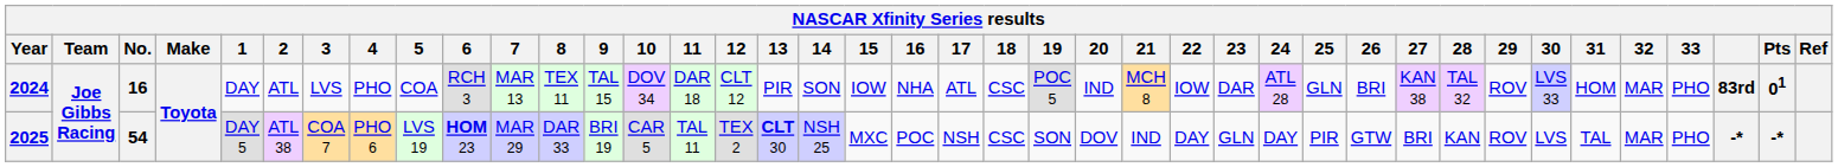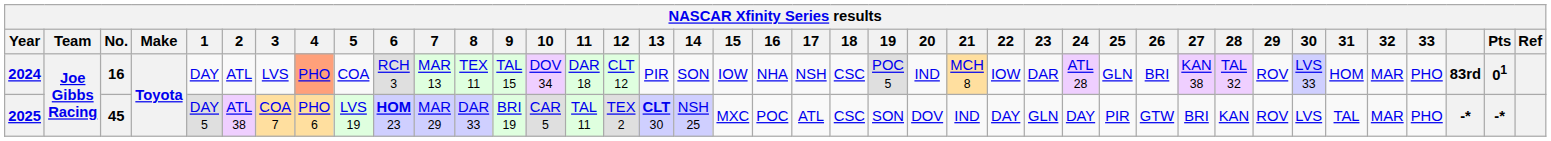 <table class="wikitable" style="text-align:center; font-size:75%">
 <tr>
 <th colspan=42><a href='#'>NASCAR Xfinity Series</a> results</th>
 </tr>
 <tr>
 <th>Year</th>
 <th>Team</th>
 <th>No.</th>
 <th>Make</th>
 <th>1</th>
 <th>2</th>
 <th>3</th>
 <th>4</th>
 <th>5</th>
 <th>6</th>
 <th>7</th>
 <th>8</th>
 <th>9</th>
 <th>10</th>
 <th>11</th>
 <th>12</th>
 <th>13</th>
 <th>14</th>
 <th>15</th>
 <th>16</th>
 <th>17</th>
 <th>18</th>
 <th>19</th>
 <th>20</th>
 <th>21</th>
 <th>22</th>
 <th>23</th>
 <th>24</th>
 <th>25</th>
 <th>26</th>
 <th>27</th>
 <th>28</th>
 <th>29</th>
 <th>30</th>
 <th>31</th>
 <th>32</th>
 <th>33</th>
 <th></th>
 <th>Pts</th>
 <th>Ref</th>
 </tr>
 <tr>
 <th><a href='#'>2024</a></th>
 <th rowspan=2><a href='#'>Joe Gibbs Racing</a></th>
 <th>16</th>
 <th rowspan=2><a href='#'>Toyota</a></th>
 <td><a href='#'>DAY</a></td>
 <td><a href='#'>ATL</a></td>
 <td><a href='#'>LVS</a></td>
-<td><a href='#'>PHO</a></td>
+<td style="background: lightsalmon;"><a href='#'>PHO</a></td>
 <td><a href='#'>COA</a></td>
 <td style="background:#DFDFDF;"><a href='#'>RCH</a><br><small>3</small></td>
 <td style="background:#DFFFDF;"><a href='#'>MAR</a><br><small>13</small></td>
 <td style="background:#DFFFDF;"><a href='#'>TEX</a><br><small>11</small></td>
 <td style="background:#DFFFDF;"><a href='#'>TAL</a><br><small>15</small></td>
 <td style="background:#EFCFFF;"><a href='#'>DOV</a><br><small>34</small></td>
 <td style="background:#DFFFDF;"><a href='#'>DAR</a><br><small>18</small></td>
 <td style="background:#DFFFDF;"><a href='#'>CLT</a><br><small>12</small></td>
 <td><a href='#'>PIR</a></td>
 <td><a href='#'>SON</a></td>
 <td><a href='#'>IOW</a></td>
 <td><a href='#'>NHA</a></td>
-<td><a href='#'>ATL</a></td>
+<td><a href='#'>NSH</a></td>
 <td><a href='#'>CSC</a></td>
 <td style="background:#DFDFDF;"><a href='#'>POC</a><br><small>5</small></td>
 <td><a href='#'>IND</a></td>
 <td style="background:#FFDF9F;"><a href='#'>MCH</a><br><small>8</small></td>
 <td><a href='#'>IOW</a></td>
 <td><a href='#'>DAR</a></td>
 <td style="background:#EFCFFF;"><a href='#'>ATL</a><br><small>28</small></td>
 <td><a href='#'>GLN</a></td>
 <td><a href='#'>BRI</a></td>
 <td style="background:#EFCFFF;"><a href='#'>KAN</a><br><small>38</small></td>
 <td style="background:#EFCFFF;"><a href='#'>TAL</a><br><small>32</small></td>
 <td><a href='#'>ROV</a></td>
 <td style="background:#CFCFFF;"><a href='#'>LVS</a><br><small>33</small></td>
 <td><a href='#'>HOM</a></td>
 <td><a href='#'>MAR</a></td>
 <td><a href='#'>PHO</a></td>
 <th>83rd</th>
 <th>0<sup>1</sup></th>
 <th></th>
 </tr>
 <tr>
 <th><a href='#'>2025</a></th>
-<th>54</th>
+<th>45</th>
 <td style="background:#DFDFDF;"><a href='#'>DAY</a><br><small>5</small></td>
 <td style="background:#EFCFFF;"><a href='#'>ATL</a><br><small>38</small></td>
 <td style="background:#FFDF9F;"><a href='#'>COA</a><br><small>7</small></td>
 <td style="background:#FFDF9F;"><a href='#'>PHO</a><br><small>6</small></td>
 <td style="background:#DFFFDF;"><a href='#'>LVS</a><br><small>19</small></td>
 <td style="background:#CFCFFF;"><strong><a href='#'>HOM</a></strong><br><small>23</small></td>
 <td style="background:#CFCFFF;"><a href='#'>MAR</a><br><small>29</small></td>
 <td style="background:#CFCFFF;"><a href='#'>DAR</a><br><small>33</small></td>
 <td style="background:#DFFFDF;"><a href='#'>BRI</a><br><small>19</small></td>
 <td style="background:#DFDFDF;"><a href='#'>CAR</a><br><small>5</small></td>
 <td style="background:#DFFFDF;"><a href='#'>TAL</a><br><small>11</small></td>
 <td style="background:#DFDFDF;"><a href='#'>TEX</a><br><small>2</small></td>
 <td style="background:#CFCFFF;"><strong><a href='#'>CLT</a></strong><br><small>30</small></td>
 <td style="background:#CFCFFF;"><a href='#'>NSH</a><br><small>25</small></td>
 <td><a href='#'>MXC</a></td>
 <td><a href='#'>POC</a></td>
-<td><a href='#'>NSH</a></td>
+<td><a href='#'>ATL</a></td>
 <td><a href='#'>CSC</a></td>
 <td><a href='#'>SON</a></td>
 <td><a href='#'>DOV</a></td>
 <td><a href='#'>IND</a></td>
 <td><a href='#'>DAY</a></td>
 <td><a href='#'>GLN</a></td>
 <td><a href='#'>DAY</a></td>
 <td><a href='#'>PIR</a></td>
 <td><a href='#'>GTW</a></td>
 <td><a href='#'>BRI</a></td>
 <td><a href='#'>KAN</a></td>
 <td><a href='#'>ROV</a></td>
 <td><a href='#'>LVS</a></td>
 <td><a href='#'>TAL</a></td>
 <td><a href='#'>MAR</a></td>
 <td><a href='#'>PHO</a></td>
 <th>-*</th>
 <th>-*</th>
 <th></th>
 </tr>
 </table>
